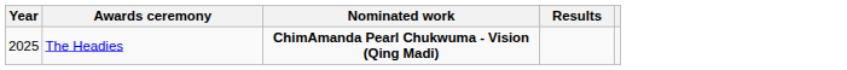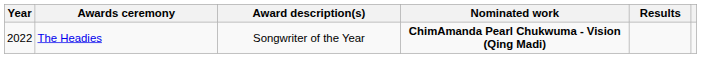 <table class="wikitable">
 <tr>
 <th>Year</th>
 <th width="250">Awards ceremony</th>
+<th width="250">Award description(s)</th>
 <th width="315">Nominated work</th>
 <th width="80">Results</th>
 <th></th>
 </tr>
 <tr>
-<td rowspan=1>2025</td>
+<td rowspan=1>2022</td>
 <td><a href='#'>The Headies</a></td>
+<td style="text-align:center;">Songwriter of the Year</td>
 <td style="text-align:center;"><strong>ChimAmanda Pearl Chukwuma - Vision (Qing Madi)</strong></td>
 <td></td>
 <td></td>
 </tr>
 </table>
